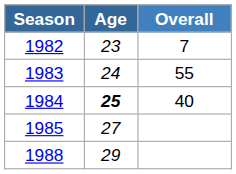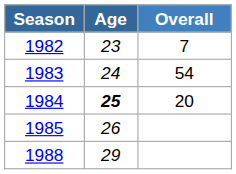 <table class="wikitable" style="font-size:95%; text-align:center; border:grey solid 1px; border-collapse:collapse; background:#ffffff;">
 <tr>
 <th style="background-color:#369; color:white; width:60px;"> Season </th>
 <th style="background-color:#369; color:white; width:40px;"> Age </th>
 <th style="background-color:#4180be; color:white; width:75px;">Overall</th>
 </tr>
 <tr>
 <td><a href='#'>1982</a></td>
 <td><em>23</em></td>
 <td>7</td>
 </tr>
 <tr>
 <td><a href='#'>1983</a></td>
 <td><em>24</em></td>
-<td>55</td>
+<td>54</td>
 </tr>
 <tr>
 <td><a href='#'>1984</a></td>
 <td><strong><em>25</em></strong></td>
-<td>40</td>
+<td>20</td>
 </tr>
 <tr>
 <td><a href='#'>1985</a></td>
-<td><em>27</em></td>
+<td><em>26</em></td>
 <td></td>
 </tr>
 <tr>
 <td><a href='#'>1988</a></td>
 <td><em>29</em></td>
 <td></td>
 </tr>
 </table>
